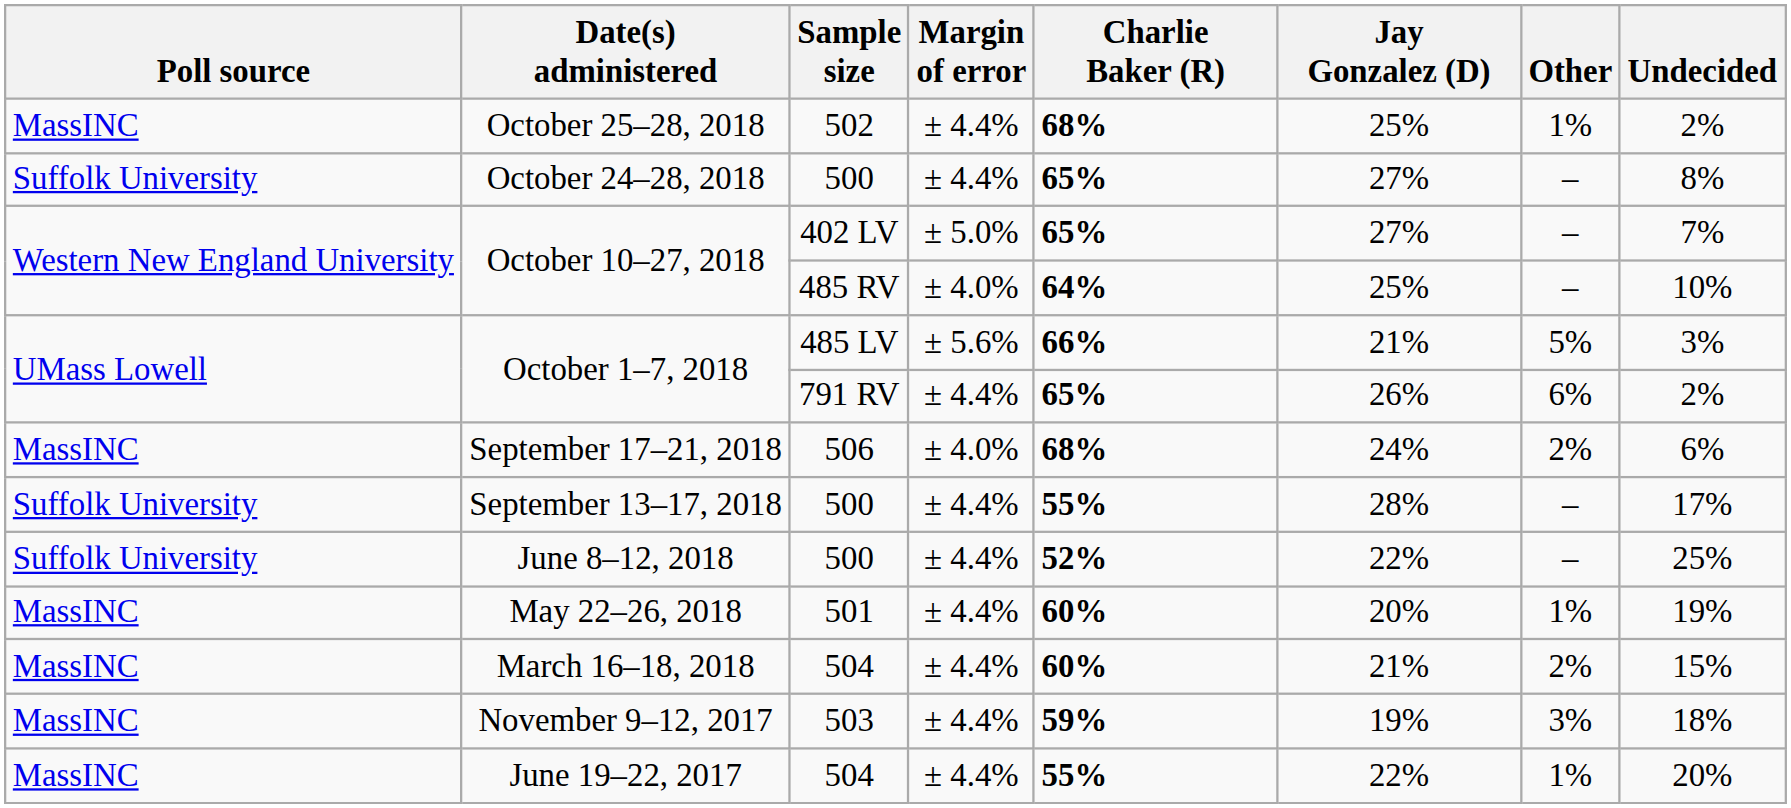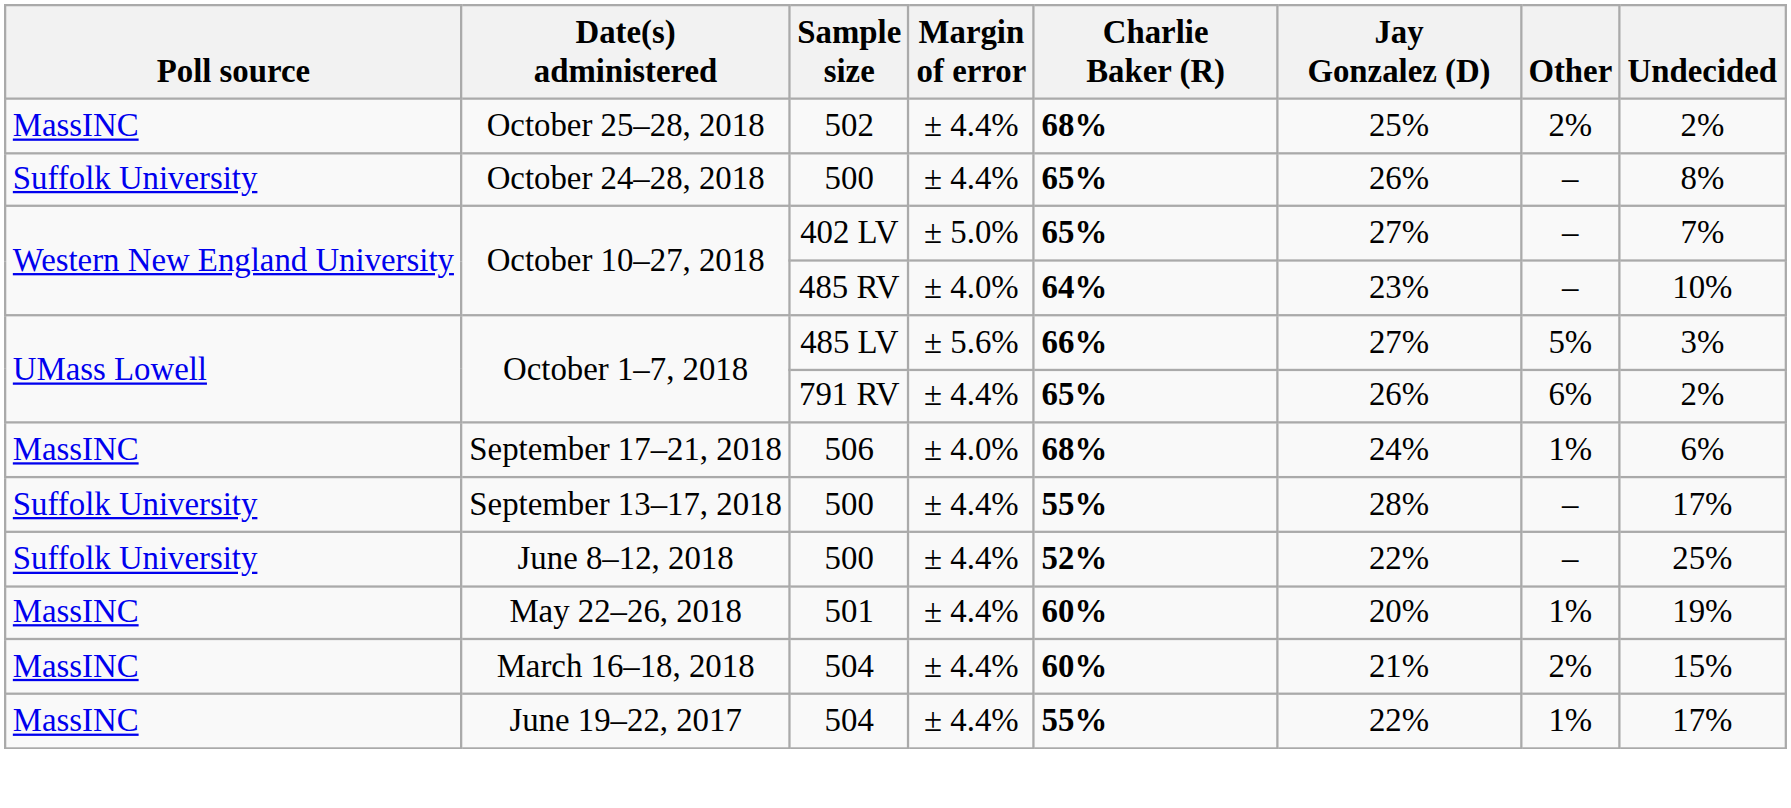 <table class="wikitable" style="font-size:90%">
 <tr valign=bottom>
 <th>Poll source</th>
 <th>Date(s)<br>administered</th>
 <th>Sample<br>size</th>
 <th>Margin<br>of error</th>
 <th style="width:100px;">Charlie<br>Baker (R)</th>
 <th style="width:100px;">Jay<br>Gonzalez (D)</th>
 <th>Other</th>
 <th>Undecided</th>
 </tr>
 <tr>
 <td><a href='#'>MassINC</a></td>
 <td align=center>October 25–28, 2018</td>
 <td align=center>502</td>
 <td align=center>± 4.4%</td>
 <td><strong>68%</strong></td>
 <td align=center>25%</td>
-<td align=center>1%</td>
+<td align=center>2%</td>
 <td align=center>2%</td>
 </tr>
 <tr>
 <td><a href='#'>Suffolk University</a></td>
 <td align=center>October 24–28, 2018</td>
 <td align=center>500</td>
 <td align=center>± 4.4%</td>
 <td><strong>65%</strong></td>
-<td align=center>27%</td>
+<td align=center>26%</td>
 <td align=center>–</td>
 <td align=center>8%</td>
 </tr>
 <tr>
 <td rowspan=2><a href='#'>Western New England University</a></td>
 <td rowspan=2 align=center>October 10–27, 2018</td>
 <td align=center>402 LV</td>
 <td align=center>± 5.0%</td>
 <td><strong>65%</strong></td>
 <td align=center>27%</td>
 <td align=center>–</td>
 <td align=center>7%</td>
 </tr>
 <tr>
 <td align=center>485 RV</td>
 <td align=center>± 4.0%</td>
 <td><strong>64%</strong></td>
-<td align=center>25%</td>
+<td align=center>23%</td>
 <td align=center>–</td>
 <td align=center>10%</td>
 </tr>
 <tr>
 <td rowspan=2><a href='#'>UMass Lowell</a></td>
 <td rowspan=2 align=center>October 1–7, 2018</td>
 <td align=center>485 LV</td>
 <td align=center>± 5.6%</td>
 <td><strong>66%</strong></td>
-<td align=center>21%</td>
+<td align=center>27%</td>
 <td align=center>5%</td>
 <td align=center>3%</td>
 </tr>
 <tr>
 <td align=center>791 RV</td>
 <td align=center>± 4.4%</td>
 <td><strong>65%</strong></td>
 <td align=center>26%</td>
 <td align=center>6%</td>
 <td align=center>2%</td>
 </tr>
 <tr>
 <td><a href='#'>MassINC</a></td>
 <td align=center>September 17–21, 2018</td>
 <td align=center>506</td>
 <td align=center>± 4.0%</td>
 <td><strong>68%</strong></td>
 <td align=center>24%</td>
-<td align=center>2%</td>
+<td align=center>1%</td>
 <td align=center>6%</td>
 </tr>
 <tr>
 <td><a href='#'>Suffolk University</a></td>
 <td align=center>September 13–17, 2018</td>
 <td align=center>500</td>
 <td align=center>± 4.4%</td>
 <td><strong>55%</strong></td>
 <td align=center>28%</td>
 <td align=center>–</td>
 <td align=center>17%</td>
 </tr>
 <tr>
 <td><a href='#'>Suffolk University</a></td>
 <td align=center>June 8–12, 2018</td>
 <td align=center>500</td>
 <td align=center>± 4.4%</td>
 <td><strong>52%</strong></td>
 <td align=center>22%</td>
 <td align=center>–</td>
 <td align=center>25%</td>
 </tr>
 <tr>
 <td><a href='#'>MassINC</a></td>
 <td align=center>May 22–26, 2018</td>
 <td align=center>501</td>
 <td align=center>± 4.4%</td>
 <td><strong>60%</strong></td>
 <td align=center>20%</td>
 <td align=center>1%</td>
 <td align=center>19%</td>
 </tr>
 <tr>
 <td><a href='#'>MassINC</a></td>
 <td align=center>March 16–18, 2018</td>
 <td align=center>504</td>
 <td align=center>± 4.4%</td>
 <td><strong>60%</strong></td>
 <td align=center>21%</td>
 <td align=center>2%</td>
 <td align=center>15%</td>
 </tr>
 <tr>
 <td><a href='#'>MassINC</a></td>
-<td align=center>November 9–12, 2017</td>
-<td align=center>503</td>
-<td align=center>± 4.4%</td>
-<td><strong>59%</strong></td>
-<td align=center>19%</td>
-<td align=center>3%</td>
-<td align=center>18%</td>
-</tr>
-<tr>
-<td><a href='#'>MassINC</a></td>
 <td align=center>June 19–22, 2017</td>
 <td align=center>504</td>
 <td align=center>± 4.4%</td>
 <td><strong>55%</strong></td>
 <td align=center>22%</td>
 <td align=center>1%</td>
-<td align=center>20%</td>
+<td align=center>17%</td>
 </tr>
 </table>
